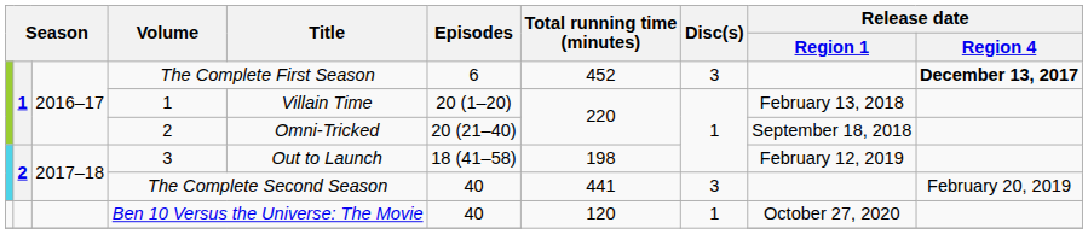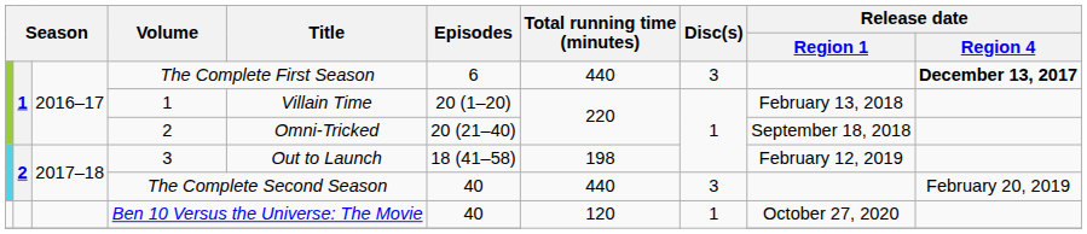 <table class="wikitable" style="text-align: center">
 <tr>
 <th colspan=3 rowspan=2>Season</th>
 <th rowspan=2>Volume </th>
 <th rowspan=2>Title</th>
 <th rowspan=2>Episodes</th>
 <th rowspan=2>Total running time<br>(minutes)</th>
 <th rowspan=2>Disc(s)</th>
 <th colspan=2>Release date</th>
 </tr>
 <tr>
 <th><a href='#'>Region 1</a></th>
 <th><a href='#'>Region 4</a></th>
 </tr>
 <tr>
 <th rowspan=3 style="background:#9ACD32"></th>
 <th rowspan=3><a href='#'>1</a></th>
 <td rowspan=3>2016–17</td>
 <td colspan=2><em>The Complete First Season</em></td>
 <td>6</td>
-<td>452</td>
+<td>440</td>
 <td>3</td>
 <td></td>
 <td><strong>December 13, 2017</strong></td>
 </tr>
 <tr>
 <td>1</td>
 <td><em>Villain Time</em></td>
 <td>20 (1–20)</td>
 <td rowspan=2>220</td>
 <td rowspan=3>1</td>
 <td>February 13, 2018</td>
 <td></td>
 </tr>
 <tr>
 <td>2</td>
 <td><em>Omni-Tricked</em></td>
 <td>20 (21–40)</td>
 <td>September 18, 2018</td>
 <td></td>
 </tr>
 <tr>
 <th rowspan=2 style="background:#4DD4E8"></th>
 <th rowspan=2><a href='#'>2</a></th>
 <td rowspan=2>2017–18</td>
 <td>3</td>
 <td><em>Out to Launch</em></td>
 <td>18 (41–58)</td>
 <td>198</td>
 <td>February 12, 2019</td>
 <td></td>
 </tr>
 <tr>
 <td colspan=2><em>The Complete Second Season</em></td>
 <td>40</td>
-<td>441</td>
+<td>440</td>
 <td>3</td>
 <td></td>
 <td>February 20, 2019</td>
 </tr>
 <tr>
 <td></td>
 <td></td>
 <td></td>
 <td colspan=2><em><a href='#'>Ben 10 Versus the Universe: The Movie</a></em></td>
 <td>40</td>
 <td rowspan=2>120</td>
 <td rowspan=4>1</td>
 <td>October 27, 2020</td>
 <td></td>
 </tr>
 <tr>
 </tr>
 </table>
